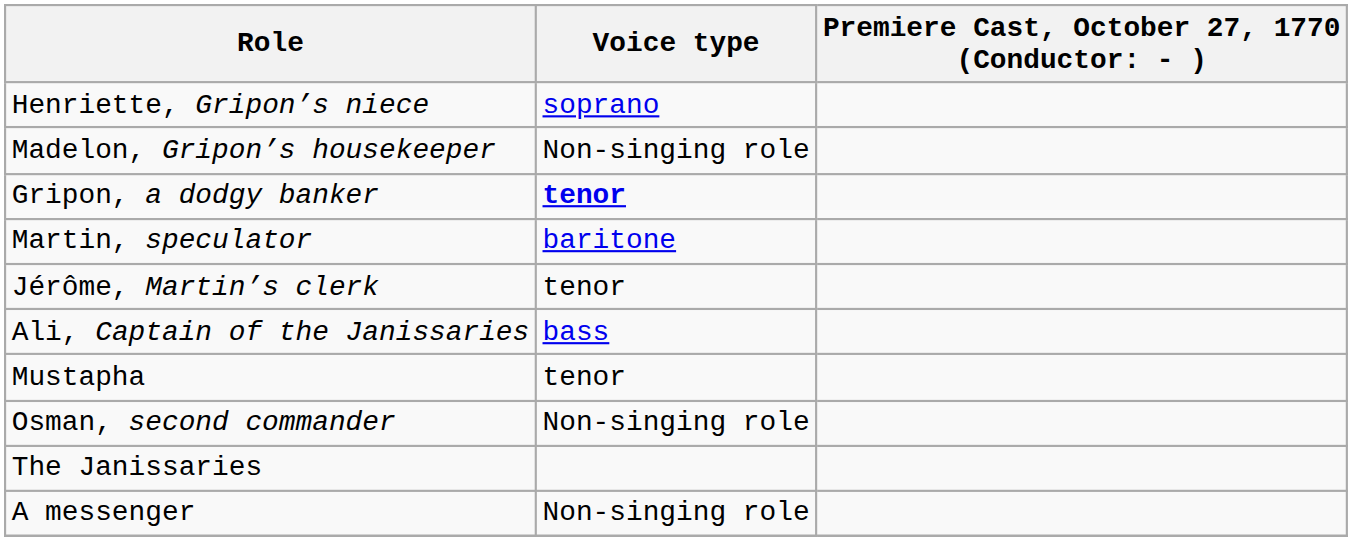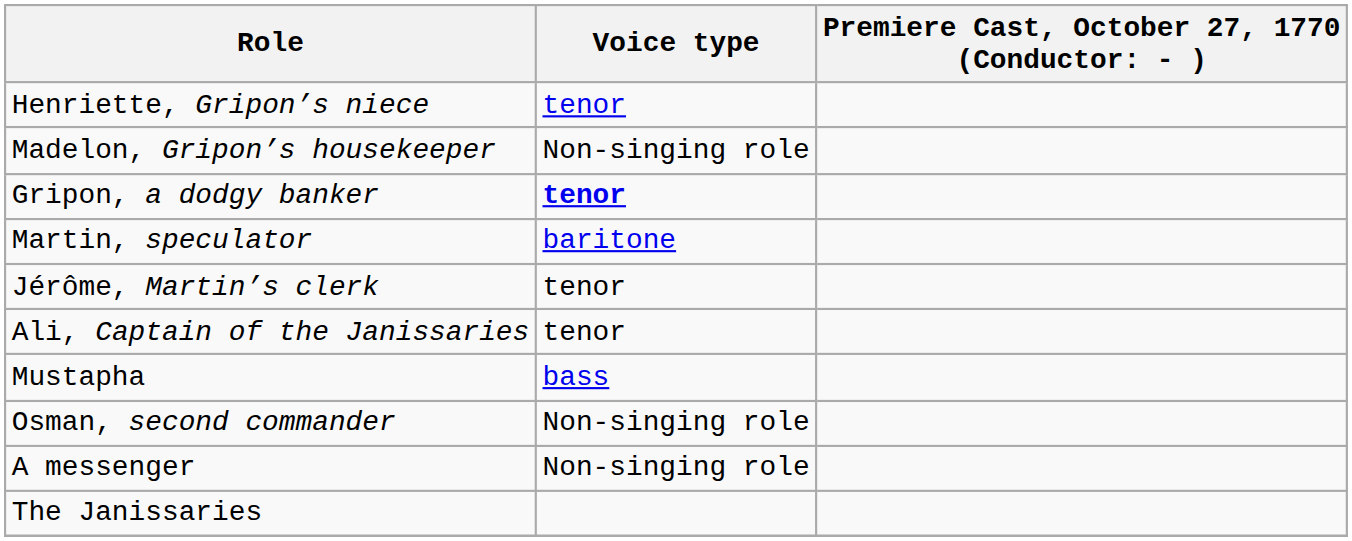 <table class="wikitable">
 <tr>
 <th>Role</th>
 <th>Voice type</th>
 <th>Premiere Cast, October 27, 1770<br>(Conductor: - )</th>
 </tr>
 <tr>
 <td>Henriette, <em>Gripon’s niece</em></td>
-<td><a href='#'>soprano</a></td>
+<td><a href='#'>tenor</a></td>
 <td></td>
 </tr>
 <tr>
 <td>Madelon, <em>Gripon’s housekeeper</em></td>
 <td>Non-singing role</td>
 <td></td>
 </tr>
 <tr>
 <td>Gripon, <em>a dodgy banker</em></td>
 <td><strong><a href='#'>tenor</a></strong></td>
 <td></td>
 </tr>
 <tr>
 <td>Martin, <em>speculator</em></td>
 <td><a href='#'>baritone</a></td>
 <td></td>
 </tr>
 <tr>
 <td>Jérôme, <em>Martin’s clerk</em></td>
 <td>tenor</td>
 <td></td>
 </tr>
 <tr>
 <td>Ali, <em>Captain of the Janissaries</em></td>
+<td>tenor</td>
+<td></td>
+</tr>
+<tr>
+<td>Mustapha</td>
 <td><a href='#'>bass</a></td>
 <td></td>
 </tr>
 <tr>
-<td>Mustapha</td>
-<td>tenor</td>
+<td>Osman, <em>second commander</em></td>
+<td>Non-singing role</td>
 <td></td>
 </tr>
 <tr>
-<td>Osman, <em>second commander</em></td>
+<td>A messenger</td>
 <td>Non-singing role</td>
 <td></td>
 </tr>
 <tr>
 <td>The Janissaries</td>
 <td></td>
 <td></td>
 </tr>
 <tr>
-<td>A messenger</td>
-<td>Non-singing role</td>
-<td></td>
-</tr>
-<tr>
 </tr>
 </table>
